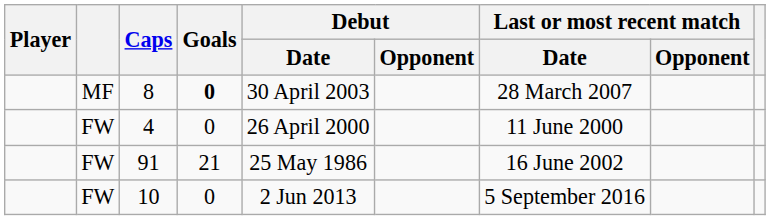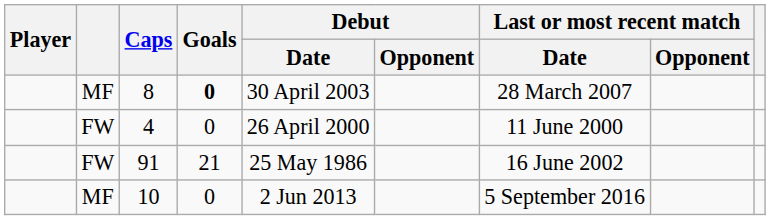 <table class="wikitable sortable" style="text-align: center;">
 <tr>
 <th scope=col rowspan=2>Player</th>
 <th scope=col rowspan=2></th>
 <th scope=col rowspan=2><a href='#'>Caps</a></th>
 <th scope=col rowspan=2>Goals</th>
 <th scope=col colspan=2>Debut</th>
 <th scope=col colspan=2>Last or most recent match</th>
 <th scope=col rowspan=2 class=unsortable></th>
 </tr>
 <tr class=unsortable>
 <th scope=col>Date</th>
 <th scope=col>Opponent</th>
 <th scope=col>Date</th>
 <th scope=col>Opponent</th>
 </tr>
 <tr>
 <td></td>
 <td>MF</td>
 <td>8</td>
 <td><strong>0</strong></td>
 <td>30 April 2003</td>
 <td align=left></td>
 <td>28 March 2007</td>
 <td align=left></td>
 <td></td>
 </tr>
 <tr>
 <td></td>
 <td>FW</td>
 <td>4</td>
 <td>0</td>
 <td>26 April 2000</td>
 <td align=left></td>
 <td>11 June 2000</td>
 <td align=left></td>
 <td></td>
 </tr>
 <tr>
 <td></td>
 <td>FW</td>
 <td>91</td>
 <td>21</td>
 <td>25 May 1986</td>
 <td align=left></td>
 <td>16 June 2002</td>
 <td align=left></td>
 <td></td>
 </tr>
 <tr>
 <td></td>
-<td>FW</td>
+<td>MF</td>
 <td>10</td>
 <td>0</td>
 <td>2 Jun 2013</td>
 <td align=left></td>
 <td>5 September 2016</td>
 <td align=left></td>
 <td></td>
 </tr>
 </table>
